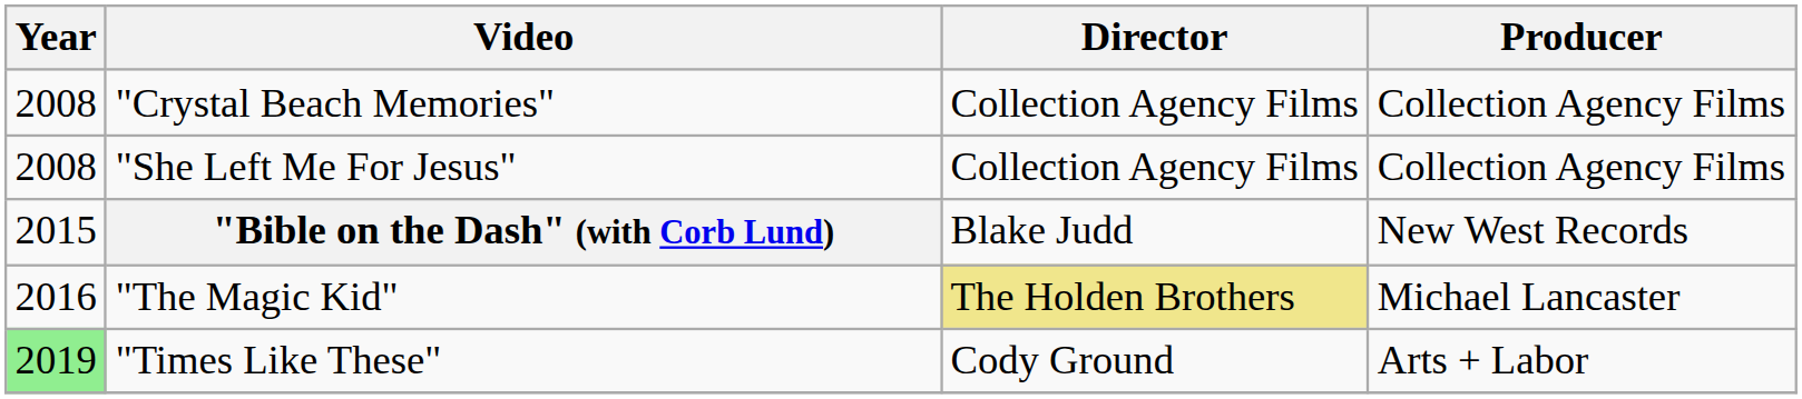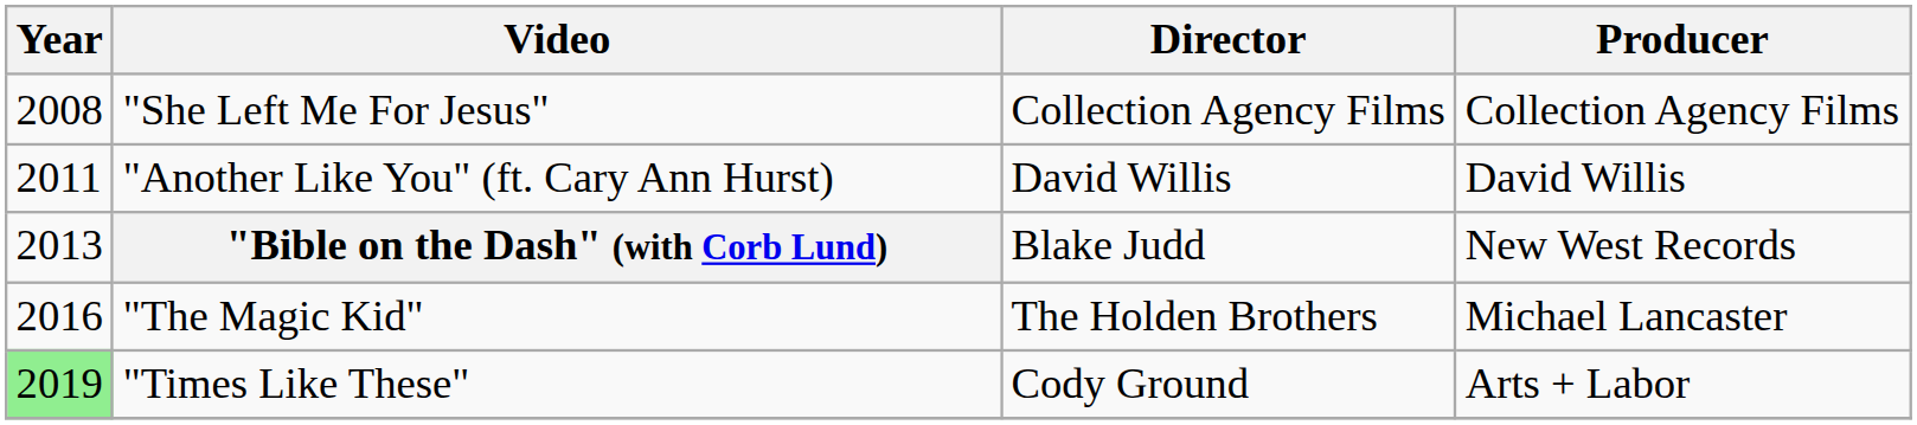 <table class="wikitable plainrowheaders">
 <tr>
 <th>Year</th>
 <th style="width:20em;">Video</th>
 <th>Director</th>
 <th>Producer</th>
 </tr>
 <tr>
 <td>2008</td>
-<td>"Crystal Beach Memories"</td>
-<td>Collection Agency Films</td>
-<td>Collection Agency Films</td>
-</tr>
-<tr>
-<td>2008</td>
 <td>"She Left Me For Jesus"</td>
 <td>Collection Agency Films</td>
 <td>Collection Agency Films</td>
 </tr>
 <tr>
-<td>2015</td>
+<td>2011</td>
+<td>"Another Like You" (ft. Cary Ann Hurst)</td>
+<td>David Willis</td>
+<td>David Willis</td>
+</tr>
+<tr>
+<td>2013</td>
 <th scope="row">"Bible on the Dash" <small>(with <a href='#'>Corb Lund</a>)</small></th>
 <td>Blake Judd</td>
 <td>New West Records</td>
 </tr>
 <tr>
 <td>2016</td>
 <td>"The Magic Kid"</td>
-<td style="background: khaki;">The Holden Brothers</td>
+<td>The Holden Brothers</td>
 <td>Michael Lancaster</td>
 </tr>
 <tr>
 <td style="background: lightgreen;">2019</td>
 <td>"Times Like These"</td>
 <td>Cody Ground</td>
 <td>Arts + Labor</td>
 </tr>
 <tr>
 </tr>
 </table>
